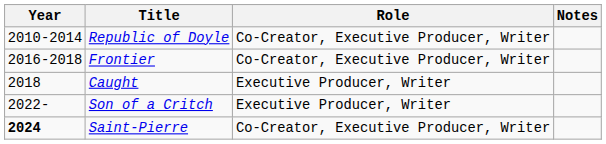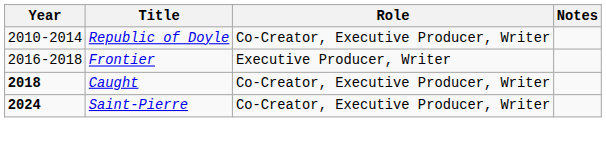 <table class="wikitable">
 <tr>
 <th>Year</th>
 <th>Title</th>
 <th>Role</th>
 <th>Notes</th>
 </tr>
 <tr>
 <td>2010-2014</td>
 <td><em><a href='#'>Republic of Doyle</a></em></td>
 <td>Co-Creator, Executive Producer, Writer</td>
 <td></td>
 </tr>
 <tr>
 <td>2016-2018</td>
 <td><em><a href='#'>Frontier</a></em></td>
-<td>Co-Creator, Executive Producer, Writer</td>
-<td></td>
-</tr>
-<tr>
-<td>2018</td>
-<td><em><a href='#'>Caught</a></em></td>
 <td>Executive Producer, Writer</td>
 <td></td>
 </tr>
 <tr>
-<td>2022-</td>
-<td><em><a href='#'>Son of a Critch</a></em></td>
-<td>Executive Producer, Writer</td>
+<td><strong>2018</strong></td>
+<td><em><a href='#'>Caught</a></em></td>
+<td>Co-Creator, Executive Producer, Writer</td>
 <td></td>
 </tr>
 <tr>
 <td><strong>2024</strong></td>
 <td><a href='#'><em>Saint-Pierre</em></a></td>
 <td>Co-Creator, Executive Producer, Writer</td>
 <td></td>
 </tr>
 </table>
